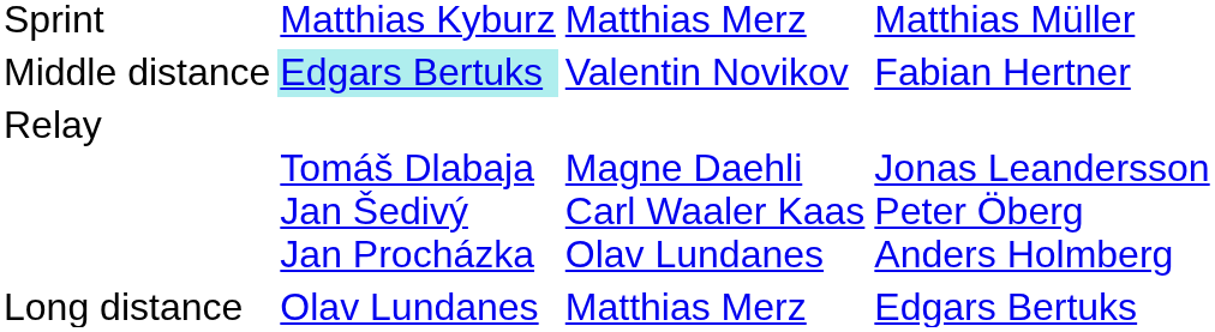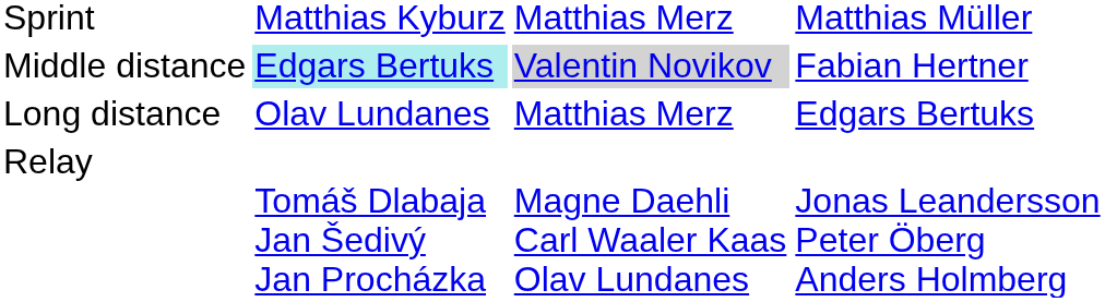 <table>
 <tr style="vertical-align:top">
 <td style="white-space:nowrap">Sprint<br></td>
 <td><a href='#'>Matthias Kyburz</a><br></td>
 <td><a href='#'>Matthias Merz</a><br></td>
 <td><a href='#'>Matthias Müller</a><br></td>
 </tr>
 <tr style="vertical-align:top">
 <td style="white-space:nowrap">Middle distance<br></td>
 <td style="background: paleturquoise;"><a href='#'>Edgars Bertuks</a><br></td>
-<td><a href='#'>Valentin Novikov</a><br></td>
+<td style="background: lightgrey;"><a href='#'>Valentin Novikov</a><br></td>
 <td><a href='#'>Fabian Hertner</a><br></td>
+</tr>
+<tr style="vertical-align:top">
+<td style="white-space:nowrap">Long distance<br></td>
+<td><a href='#'>Olav Lundanes</a><br></td>
+<td><a href='#'>Matthias Merz</a><br></td>
+<td><a href='#'>Edgars Bertuks</a><br></td>
 </tr>
 <tr style="vertical-align:top">
 <td style="white-space:nowrap">Relay<br></td>
 <td><br><a href='#'>Tomáš Dlabaja</a><br><a href='#'>Jan Šedivý</a><br><a href='#'>Jan Procházka</a></td>
 <td><br><a href='#'>Magne Daehli</a><br><a href='#'>Carl Waaler Kaas</a><br><a href='#'>Olav Lundanes</a></td>
 <td><br><a href='#'>Jonas Leandersson</a><br><a href='#'>Peter Öberg</a><br><a href='#'>Anders Holmberg</a></td>
 </tr>
-<tr style="vertical-align:top">
-<td style="white-space:nowrap">Long distance<br></td>
-<td><a href='#'>Olav Lundanes</a><br></td>
-<td><a href='#'>Matthias Merz</a><br></td>
-<td><a href='#'>Edgars Bertuks</a><br></td>
-</tr>
 </table>
